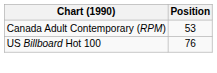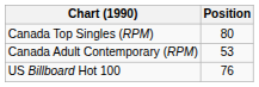 <table class="wikitable sortable">
 <tr>
 <th>Chart (1990)</th>
 <th>Position</th>
+</tr>
+<tr>
+<td align="left">Canada Top Singles (<em>RPM</em>)</td>
+<td align="center">80</td>
 </tr>
 <tr>
 <td align="left">Canada Adult Contemporary (<em>RPM</em>)</td>
 <td align="center">53</td>
 </tr>
 <tr>
 <td align="left">US <em>Billboard</em> Hot 100</td>
 <td align="center">76</td>
 </tr>
 </table>
